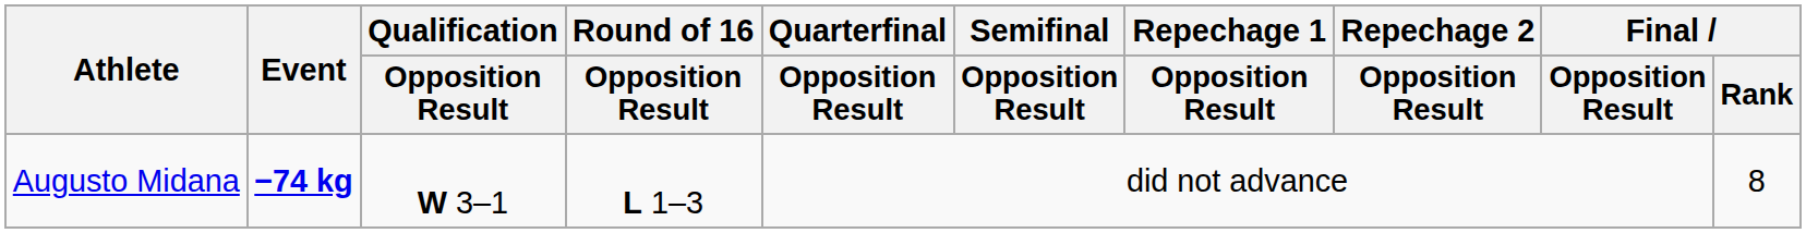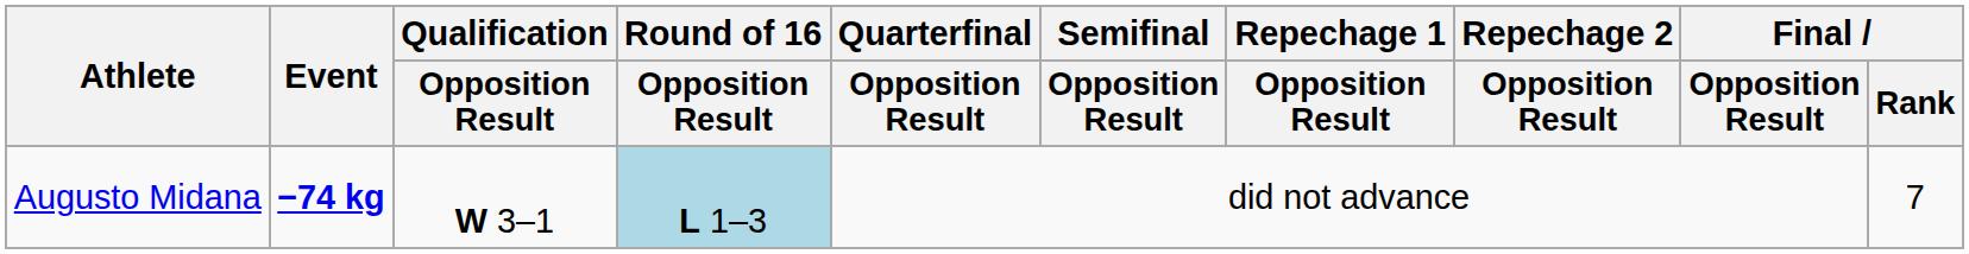 <table class="wikitable" style="font-size:90%">
 <tr>
 <th rowspan="2">Athlete</th>
 <th rowspan="2">Event</th>
 <th>Qualification</th>
 <th>Round of 16</th>
 <th>Quarterfinal</th>
 <th>Semifinal</th>
 <th>Repechage 1</th>
 <th>Repechage 2</th>
 <th colspan=2>Final / </th>
 </tr>
 <tr style="font-size: 95%">
 <th>Opposition<br>Result</th>
 <th>Opposition<br>Result</th>
 <th>Opposition<br>Result</th>
 <th>Opposition<br>Result</th>
 <th>Opposition<br>Result</th>
 <th>Opposition<br>Result</th>
 <th>Opposition<br>Result</th>
 <th>Rank</th>
 </tr>
 <tr align=center>
 <td align=left><a href='#'>Augusto Midana</a></td>
 <td align=left><strong><a href='#'>−74 kg</a></strong></td>
 <td><br><strong>W</strong> 3–1 <sup> </sup></td>
-<td><br><strong>L</strong> 1–3 <sup> </sup></td>
+<td style="background: lightblue;"><br><strong>L</strong> 1–3 <sup> </sup></td>
 <td colspan=5>did not advance</td>
-<td>8</td>
+<td>7</td>
 </tr>
 </table>
